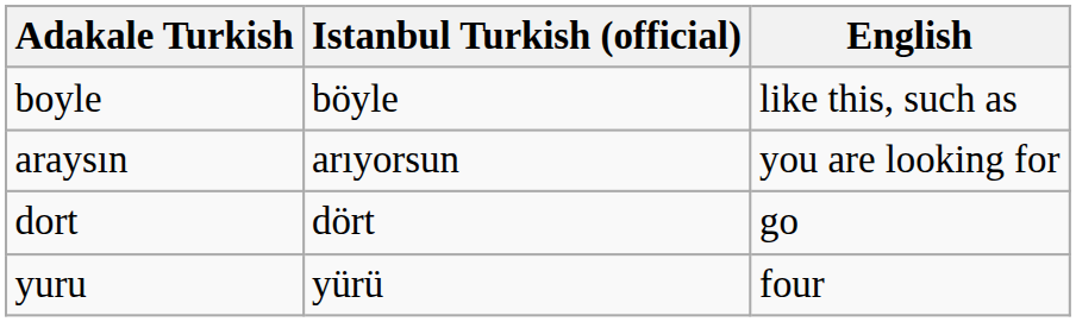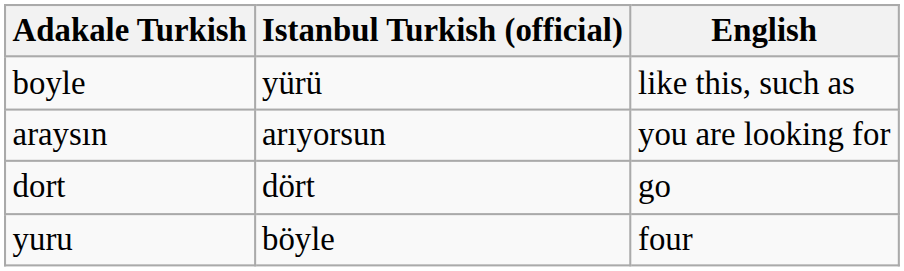 <table class="wikitable">
 <tr>
 <th>Adakale Turkish</th>
 <th>Istanbul Turkish (official)</th>
 <th>English</th>
 </tr>
 <tr>
 <td>boyle</td>
-<td>böyle</td>
+<td>yürü</td>
 <td>like this, such as</td>
 </tr>
 <tr>
 <td>araysın</td>
 <td>arıyorsun</td>
 <td>you are looking for</td>
 </tr>
 <tr>
 <td>dort</td>
 <td>dört</td>
 <td>go</td>
 </tr>
 <tr>
 <td>yuru</td>
-<td>yürü</td>
+<td>böyle</td>
 <td>four</td>
 </tr>
 </table>
